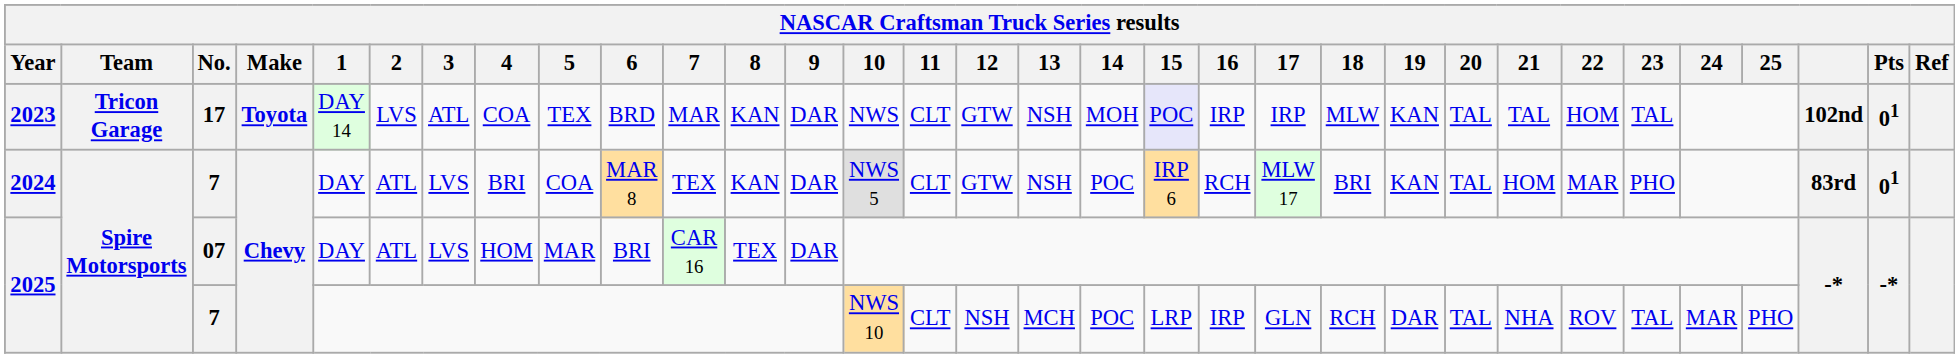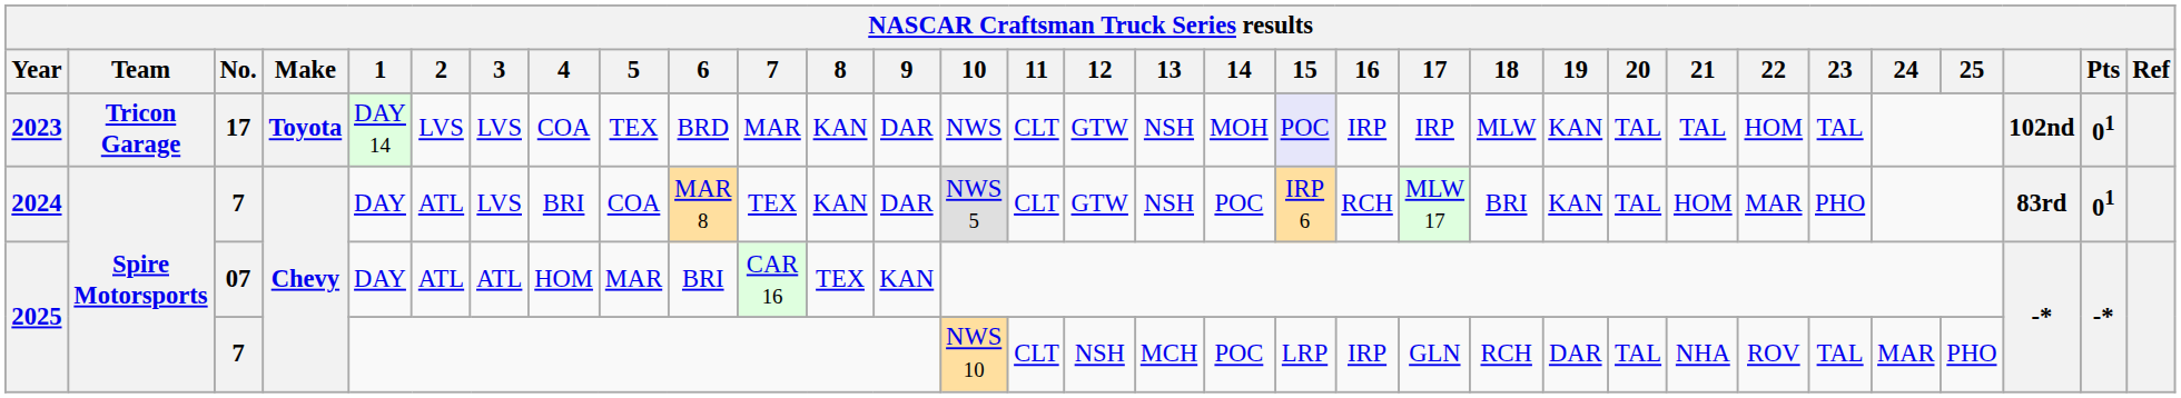 <table class="wikitable" style="text-align:center; font-size:75%">
 <tr>
 <th colspan=32><a href='#'>NASCAR Craftsman Truck Series</a> results</th>
 </tr>
 <tr>
 <th>Year</th>
 <th>Team</th>
 <th>No.</th>
 <th>Make</th>
 <th>1</th>
 <th>2</th>
 <th>3</th>
 <th>4</th>
 <th>5</th>
 <th>6</th>
 <th>7</th>
 <th>8</th>
 <th>9</th>
 <th>10</th>
 <th>11</th>
 <th>12</th>
 <th>13</th>
 <th>14</th>
 <th>15</th>
 <th>16</th>
 <th>17</th>
 <th>18</th>
 <th>19</th>
 <th>20</th>
 <th>21</th>
 <th>22</th>
 <th>23</th>
 <th>24</th>
 <th>25</th>
 <th></th>
 <th>Pts</th>
 <th>Ref</th>
 </tr>
 <tr>
 <th><a href='#'>2023</a></th>
 <th><a href='#'>Tricon Garage</a></th>
 <th>17</th>
 <th><a href='#'>Toyota</a></th>
 <td style="background:#DFFFDF;"><a href='#'>DAY</a><br><small>14</small></td>
 <td><a href='#'>LVS</a></td>
-<td><a href='#'>ATL</a></td>
+<td><a href='#'>LVS</a></td>
 <td><a href='#'>COA</a></td>
 <td><a href='#'>TEX</a></td>
 <td><a href='#'>BRD</a></td>
 <td><a href='#'>MAR</a></td>
 <td><a href='#'>KAN</a></td>
 <td><a href='#'>DAR</a></td>
 <td><a href='#'>NWS</a></td>
 <td><a href='#'>CLT</a></td>
 <td><a href='#'>GTW</a></td>
 <td><a href='#'>NSH</a></td>
 <td><a href='#'>MOH</a></td>
 <td style="background: lavender;"><a href='#'>POC</a></td>
 <td><a href='#'>IRP</a></td>
 <td><a href='#'>IRP</a></td>
 <td><a href='#'>MLW</a></td>
 <td><a href='#'>KAN</a></td>
 <td><a href='#'>TAL</a></td>
 <td><a href='#'>TAL</a></td>
 <td><a href='#'>HOM</a></td>
 <td><a href='#'>TAL</a></td>
 <td colspan=2></td>
 <th>102nd</th>
 <th>0<sup>1</sup></th>
 <th></th>
 </tr>
 <tr>
 <th><a href='#'>2024</a></th>
 <th rowspan=3><a href='#'>Spire Motorsports</a></th>
 <th>7</th>
 <th rowspan=3><a href='#'>Chevy</a></th>
 <td><a href='#'>DAY</a></td>
 <td><a href='#'>ATL</a></td>
 <td><a href='#'>LVS</a></td>
 <td><a href='#'>BRI</a></td>
 <td><a href='#'>COA</a></td>
 <td style="background:#FFDF9F;"><a href='#'>MAR</a><br><small>8</small></td>
 <td><a href='#'>TEX</a></td>
 <td><a href='#'>KAN</a></td>
 <td><a href='#'>DAR</a></td>
 <td style="background:#DFDFDF;"><a href='#'>NWS</a><br><small>5</small></td>
 <td><a href='#'>CLT</a></td>
 <td><a href='#'>GTW</a></td>
 <td><a href='#'>NSH</a></td>
 <td><a href='#'>POC</a></td>
 <td style="background:#FFDF9F;"><a href='#'>IRP</a><br><small>6</small></td>
 <td><a href='#'>RCH</a></td>
 <td style="background:#DFFFDF;"><a href='#'>MLW</a><br><small>17</small></td>
 <td><a href='#'>BRI</a></td>
 <td><a href='#'>KAN</a></td>
 <td><a href='#'>TAL</a></td>
 <td><a href='#'>HOM</a></td>
 <td><a href='#'>MAR</a></td>
 <td><a href='#'>PHO</a></td>
 <td colspan=2></td>
 <th>83rd</th>
 <th>0<sup>1</sup></th>
 <th></th>
 </tr>
 <tr>
 <th rowspan=2><a href='#'>2025</a></th>
 <th>07</th>
 <td><a href='#'>DAY</a></td>
 <td><a href='#'>ATL</a></td>
-<td><a href='#'>LVS</a></td>
+<td><a href='#'>ATL</a></td>
 <td><a href='#'>HOM</a></td>
 <td><a href='#'>MAR</a></td>
 <td><a href='#'>BRI</a></td>
 <td style="background:#DFFFDF;"><a href='#'>CAR</a><br><small>16</small></td>
 <td><a href='#'>TEX</a></td>
-<td><a href='#'>DAR</a></td>
+<td><a href='#'>KAN</a></td>
 <td colspan=16></td>
 <th rowspan=2>-*</th>
 <th rowspan=2>-*</th>
 <th rowspan=2></th>
 </tr>
 <tr>
 <th>7</th>
 <td colspan=9></td>
 <td style="background:#FFDF9F;"><a href='#'>NWS</a><br><small>10</small></td>
 <td><a href='#'>CLT</a></td>
 <td><a href='#'>NSH</a></td>
 <td><a href='#'>MCH</a></td>
 <td><a href='#'>POC</a></td>
 <td><a href='#'>LRP</a></td>
 <td><a href='#'>IRP</a></td>
 <td><a href='#'>GLN</a></td>
 <td><a href='#'>RCH</a></td>
 <td><a href='#'>DAR</a></td>
 <td><a href='#'>TAL</a></td>
 <td><a href='#'>NHA</a></td>
 <td><a href='#'>ROV</a></td>
 <td><a href='#'>TAL</a></td>
 <td><a href='#'>MAR</a></td>
 <td><a href='#'>PHO</a></td>
 </tr>
 </table>
